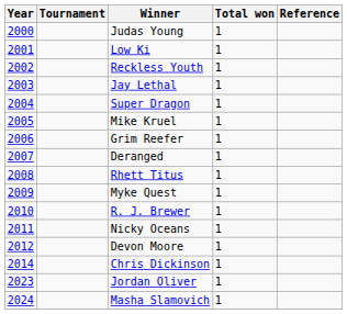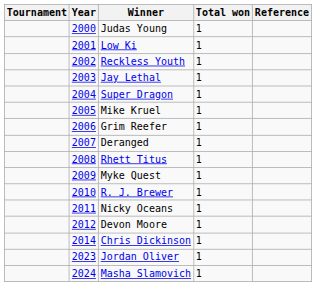 <table class="wikitable sortable">
 <tr>
+<th>Tournament</th>
 <th>Year</th>
-<th>Tournament</th>
 <th>Winner</th>
 <th>Total won</th>
 <th>Reference</th>
 </tr>
 <tr>
+<td></td>
 <td><a href='#'>2000</a></td>
-<td></td>
 <td>Judas Young</td>
 <td>1</td>
 <td></td>
 </tr>
 <tr>
+<td></td>
 <td><a href='#'>2001</a></td>
-<td></td>
 <td><a href='#'>Low Ki</a></td>
 <td>1</td>
 <td></td>
 </tr>
 <tr>
+<td></td>
 <td><a href='#'>2002</a></td>
-<td></td>
 <td><a href='#'>Reckless Youth</a></td>
 <td>1</td>
 <td></td>
 </tr>
 <tr>
+<td></td>
 <td><a href='#'>2003</a></td>
-<td></td>
 <td><a href='#'>Jay Lethal</a></td>
 <td>1</td>
 <td></td>
 </tr>
 <tr>
+<td></td>
 <td><a href='#'>2004</a></td>
-<td></td>
 <td><a href='#'>Super Dragon</a></td>
 <td>1</td>
 <td></td>
 </tr>
 <tr>
+<td></td>
 <td><a href='#'>2005</a></td>
-<td></td>
 <td>Mike Kruel</td>
 <td>1</td>
 <td></td>
 </tr>
 <tr>
+<td></td>
 <td><a href='#'>2006</a></td>
-<td></td>
 <td>Grim Reefer</td>
 <td>1</td>
 <td></td>
 </tr>
 <tr>
+<td></td>
 <td><a href='#'>2007</a></td>
-<td></td>
 <td>Deranged</td>
 <td>1</td>
 <td></td>
 </tr>
 <tr>
+<td></td>
 <td><a href='#'>2008</a></td>
-<td></td>
 <td><a href='#'>Rhett Titus</a></td>
 <td>1</td>
 <td></td>
 </tr>
 <tr>
+<td></td>
 <td><a href='#'>2009</a></td>
-<td></td>
 <td>Myke Quest</td>
 <td>1</td>
 <td></td>
 </tr>
 <tr>
+<td></td>
 <td><a href='#'>2010</a></td>
-<td></td>
 <td><a href='#'>R. J. Brewer</a></td>
 <td>1</td>
 <td></td>
 </tr>
 <tr>
+<td></td>
 <td><a href='#'>2011</a></td>
-<td></td>
 <td>Nicky Oceans</td>
 <td>1</td>
 <td></td>
 </tr>
 <tr>
+<td></td>
 <td><a href='#'>2012</a></td>
-<td></td>
 <td>Devon Moore</td>
 <td>1</td>
 <td></td>
 </tr>
 <tr>
+<td></td>
 <td><a href='#'>2014</a></td>
-<td></td>
 <td><a href='#'>Chris Dickinson</a></td>
 <td>1</td>
 <td></td>
 </tr>
 <tr>
+<td></td>
 <td><a href='#'>2023</a></td>
-<td></td>
 <td><a href='#'>Jordan Oliver</a></td>
 <td>1</td>
 <td></td>
 </tr>
 <tr>
+<td></td>
 <td><a href='#'>2024</a></td>
-<td></td>
 <td><a href='#'>Masha Slamovich</a></td>
 <td>1</td>
 <td></td>
 </tr>
 </table>
